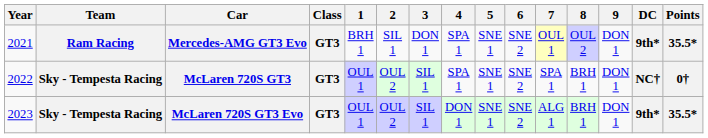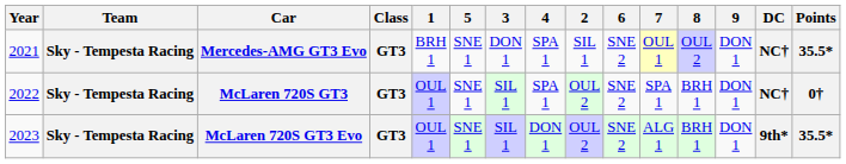 <table class="wikitable" style="text-align:center; font-size:85%">
 <tr>
 <th>Year</th>
 <th>Team</th>
 <th>Car</th>
 <th>Class</th>
 <th>1</th>
-<th>2</th>
+<th>5</th>
 <th>3</th>
 <th>4</th>
-<th>5</th>
+<th>2</th>
 <th>6</th>
 <th>7</th>
 <th>8</th>
 <th>9</th>
 <th>DC</th>
 <th>Points</th>
 </tr>
 <tr>
 <td><a href='#'>2021</a></td>
-<th><a href='#'>Ram Racing</a></th>
+<th>Sky - Tempesta Racing</th>
 <th><a href='#'>Mercedes-AMG GT3 Evo</a></th>
 <th>GT3</th>
 <td><a href='#'>BRH<br>1</a></td>
-<td><a href='#'>SIL<br>1</a></td>
+<td><a href='#'>SNE<br>1</a></td>
 <td><a href='#'>DON<br>1</a></td>
 <td><a href='#'>SPA<br>1</a></td>
-<td><a href='#'>SNE<br>1</a></td>
+<td><a href='#'>SIL<br>1</a></td>
 <td><a href='#'>SNE<br>2</a></td>
 <td style="background:#ffffbf;"><a href='#'>OUL<br>1</a><br></td>
 <td style="background:#CFCFFF;"><a href='#'>OUL<br>2</a><br></td>
 <td><a href='#'>DON<br>1</a></td>
-<th>9th*</th>
+<th>NC†</th>
 <th>35.5*</th>
 </tr>
 <tr>
 <td><a href='#'>2022</a></td>
 <th>Sky - Tempesta Racing</th>
 <th><a href='#'>McLaren 720S GT3</a></th>
 <th>GT3</th>
 <td style="background:#CFCFFF;"><a href='#'>OUL<br>1</a><br></td>
-<td style="background:#DFFFDF;"><a href='#'>OUL<br>2</a><br></td>
+<td><a href='#'>SNE<br>1</a></td>
 <td style="background:#DFFFDF;"><a href='#'>SIL<br>1</a><br></td>
 <td><a href='#'>SPA<br>1</a></td>
-<td><a href='#'>SNE<br>1</a></td>
+<td style="background:#DFFFDF;"><a href='#'>OUL<br>2</a><br></td>
 <td><a href='#'>SNE<br>2</a></td>
 <td><a href='#'>SPA<br>1</a></td>
 <td><a href='#'>BRH<br>1</a></td>
 <td><a href='#'>DON<br>1</a></td>
 <th>NC†</th>
 <th>0†</th>
 </tr>
 <tr>
 <td><a href='#'>2023</a></td>
 <th>Sky - Tempesta Racing</th>
 <th><a href='#'>McLaren 720S GT3 Evo</a></th>
 <th>GT3</th>
 <td style="background:#CFCFFF;"><a href='#'>OUL<br>1</a><br></td>
-<td style="background:#CFCFFF;"><a href='#'>OUL<br>2</a><br></td>
+<td style="background:#DFFFDF;"><a href='#'>SNE<br>1</a><br></td>
 <td style="background:#CFCFFF;"><a href='#'>SIL<br>1</a><br></td>
 <td style="background:#DFFFDF;"><a href='#'>DON<br>1</a><br></td>
-<td style="background:#DFFFDF;"><a href='#'>SNE<br>1</a><br></td>
+<td style="background:#CFCFFF;"><a href='#'>OUL<br>2</a><br></td>
 <td style="background:#DFFFDF;"><a href='#'>SNE<br>2</a><br></td>
 <td style="background:#DFFFDF;"><a href='#'>ALG<br>1</a><br></td>
 <td style="background:#DFFFDF;"><a href='#'>BRH<br>1</a><br></td>
 <td><a href='#'>DON<br>1</a><br></td>
 <th>9th*</th>
 <th>35.5*</th>
 </tr>
 </table>
